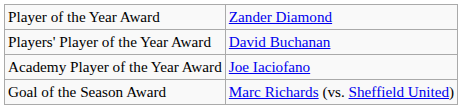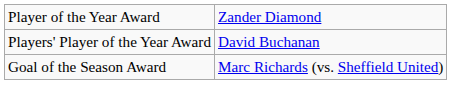 <table class="wikitable" style="text-align:left; font-size:95%;">
 <tr>
 <td>Player of the Year Award</td>
 <td><a href='#'>Zander Diamond</a></td>
 </tr>
 <tr>
 <td>Players' Player of the Year Award</td>
 <td><a href='#'>David Buchanan</a></td>
 </tr>
 <tr>
-<td>Academy Player of the Year Award</td>
-<td><a href='#'>Joe Iaciofano</a></td>
-</tr>
-<tr>
 <td>Goal of the Season Award</td>
 <td><a href='#'>Marc Richards</a> (vs. <a href='#'>Sheffield United</a>)</td>
 </tr>
 <tr>
 </tr>
 </table>
